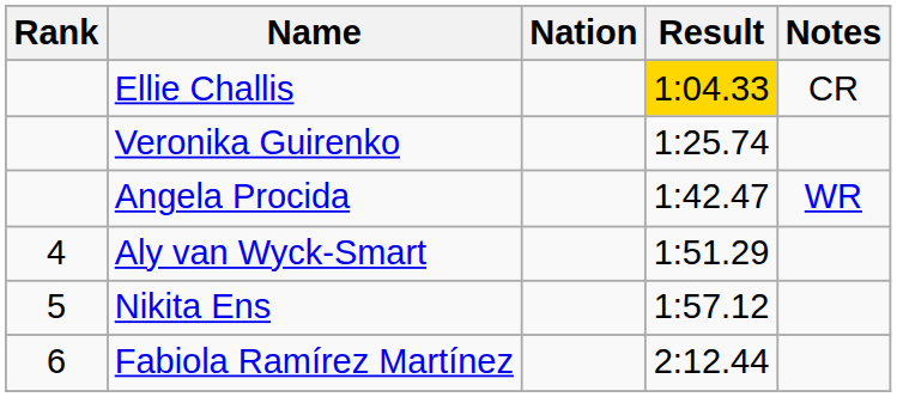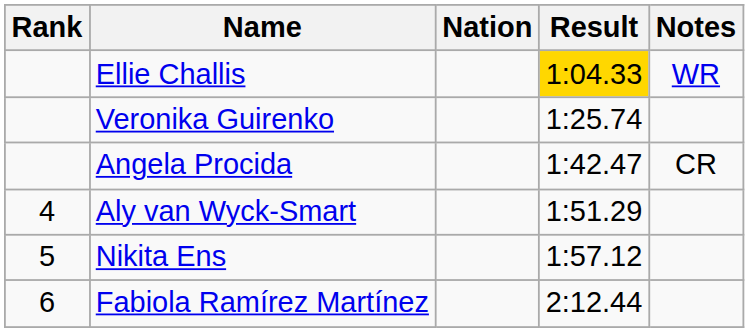 <table class="wikitable sortable" style="text-align:center">
 <tr>
 <th>Rank</th>
 <th>Name</th>
 <th>Nation</th>
 <th>Result</th>
 <th>Notes</th>
 </tr>
 <tr>
 <td></td>
 <td align=left><a href='#'>Ellie Challis</a></td>
 <td align=left></td>
 <td style="background: gold;">1:04.33</td>
-<td>CR</td>
+<td><a href='#'>WR</a></td>
 </tr>
 <tr>
 <td></td>
 <td align=left><a href='#'>Veronika Guirenko</a></td>
 <td align=left></td>
 <td>1:25.74</td>
 <td></td>
 </tr>
 <tr>
 <td></td>
 <td align=left><a href='#'>Angela Procida</a></td>
 <td align=left></td>
 <td>1:42.47</td>
-<td><a href='#'>WR</a></td>
+<td>CR</td>
 </tr>
 <tr>
 <td>4</td>
 <td align=left><a href='#'>Aly van Wyck-Smart</a></td>
 <td align=left></td>
 <td>1:51.29</td>
 <td></td>
 </tr>
 <tr>
 <td>5</td>
 <td align=left><a href='#'>Nikita Ens</a></td>
 <td align=left></td>
 <td>1:57.12</td>
 <td></td>
 </tr>
 <tr>
 <td>6</td>
 <td align=left><a href='#'>Fabiola Ramírez Martínez</a></td>
 <td align=left></td>
 <td>2:12.44</td>
 <td></td>
 </tr>
 </table>
